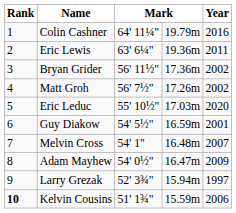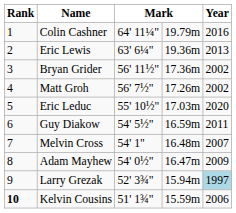 <table class="wikitable">
 <tr>
 <th style="background:white">Rank</th>
 <th style="background:white">Name</th>
 <th colspan="2" style="background:white">Mark</th>
 <th style="background:white">Year</th>
 </tr>
 <tr>
 <td>1</td>
 <td>Colin Cashner</td>
 <td>64' 11¼"</td>
 <td>19.79m</td>
 <td>2016</td>
 </tr>
 <tr>
 <td>2</td>
 <td>Eric Lewis</td>
 <td>63' 6¼"</td>
 <td>19.36m</td>
-<td>2011</td>
+<td>2013</td>
 </tr>
 <tr>
 <td>3</td>
 <td>Bryan Grider</td>
 <td>56' 11½"</td>
 <td>17.36m</td>
 <td>2002</td>
 </tr>
 <tr>
 <td>4</td>
 <td>Matt Groh</td>
 <td>56' 7½"</td>
 <td>17.26m</td>
 <td>2002</td>
 </tr>
 <tr>
 <td>5</td>
 <td>Eric Leduc</td>
 <td>55' 10½"</td>
 <td>17.03m</td>
 <td>2020</td>
 </tr>
 <tr>
 <td>6</td>
 <td>Guy Diakow</td>
 <td>54' 5½"</td>
 <td>16.59m</td>
-<td>2001</td>
+<td>2011</td>
 </tr>
 <tr>
 <td>7</td>
 <td>Melvin Cross</td>
 <td>54' 1"</td>
 <td>16.48m</td>
 <td>2007</td>
 </tr>
 <tr>
 <td>8</td>
 <td>Adam Mayhew</td>
 <td>54' 0½"</td>
 <td>16.47m</td>
 <td>2009</td>
 </tr>
 <tr>
 <td>9</td>
 <td>Larry Grezak</td>
 <td>52' 3¾"</td>
 <td>15.94m</td>
-<td>1997</td>
+<td style="background: lightblue;">1997</td>
 </tr>
 <tr>
 <td><strong>10</strong></td>
 <td>Kelvin Cousins</td>
 <td>51' 1¾"</td>
 <td>15.59m</td>
 <td>2006</td>
 </tr>
 </table>
